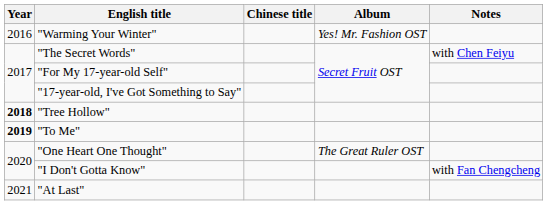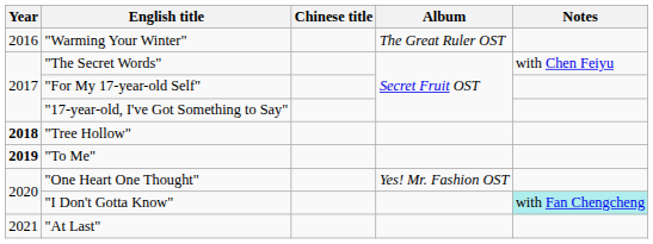 <table class="wikitable sortable">
 <tr>
 <th>Year</th>
 <th>English title</th>
 <th>Chinese title</th>
 <th>Album</th>
 <th>Notes</th>
 </tr>
 <tr>
 <td>2016</td>
 <td>"Warming Your Winter"</td>
 <td></td>
-<td><em>Yes! Mr. Fashion OST</em></td>
+<td><em>The Great Ruler OST</em></td>
 <td></td>
 </tr>
 <tr>
 <td rowspan="3">2017</td>
 <td>"The Secret Words"</td>
 <td></td>
 <td rowspan="3"><em><a href='#'>Secret Fruit</a> OST</em></td>
 <td>with <a href='#'>Chen Feiyu</a></td>
 </tr>
 <tr>
 <td>"For My 17-year-old Self"</td>
 <td></td>
 <td></td>
 </tr>
 <tr>
 <td>"17-year-old, I've Got Something to Say"</td>
 <td></td>
 <td></td>
 </tr>
 <tr>
 <td><strong>2018</strong></td>
 <td>"Tree Hollow"</td>
 <td></td>
 <td></td>
 <td></td>
 </tr>
 <tr>
 <td><strong>2019</strong></td>
 <td>"To Me"</td>
 <td></td>
 <td></td>
 <td></td>
 </tr>
 <tr>
 <td rowspan="2">2020</td>
 <td>"One Heart One Thought"</td>
 <td></td>
-<td><em>The Great Ruler OST</em></td>
+<td><em>Yes! Mr. Fashion OST</em></td>
 <td></td>
 </tr>
 <tr>
 <td>"I Don't Gotta Know"</td>
 <td></td>
 <td></td>
-<td>with <a href='#'>Fan Chengcheng</a></td>
+<td style="background: paleturquoise;">with <a href='#'>Fan Chengcheng</a></td>
 </tr>
 <tr>
 <td>2021</td>
 <td>"At Last"</td>
 <td></td>
 <td></td>
 <td></td>
 </tr>
 </table>
